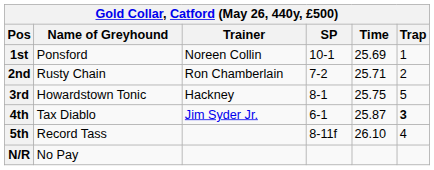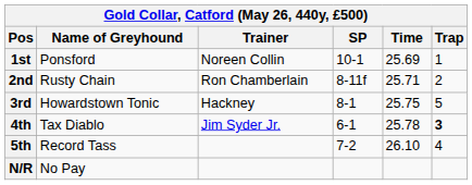 <table class="wikitable">
 <tr>
 <th colspan="6"><a href='#'>Gold Collar</a>, <a href='#'>Catford</a> (May 26, 440y, £500)</th>
 </tr>
 <tr>
 <th width=30>Pos</th>
 <th width=180>Name of Greyhound</th>
 <th width=150>Trainer</th>
 <th width=50>SP</th>
 <th width=50>Time</th>
 <th width=30>Trap</th>
 </tr>
 <tr>
 <th>1st</th>
 <td>Ponsford</td>
 <td>Noreen Collin</td>
 <td>10-1</td>
 <td>25.69</td>
 <td>1</td>
 </tr>
 <tr>
 <th>2nd</th>
 <td>Rusty Chain</td>
 <td>Ron Chamberlain</td>
-<td>7-2</td>
+<td>8-11f</td>
 <td>25.71</td>
 <td>2</td>
 </tr>
 <tr>
 <th>3rd</th>
 <td>Howardstown Tonic</td>
 <td>Hackney</td>
 <td>8-1</td>
 <td>25.75</td>
 <td>5</td>
 </tr>
 <tr>
 <th>4th</th>
 <td>Tax Diablo</td>
 <td><a href='#'>Jim Syder Jr.</a></td>
 <td>6-1</td>
-<td>25.87</td>
+<td>25.78</td>
 <td><strong>3</strong></td>
 </tr>
 <tr>
 <th>5th</th>
 <td>Record Tass</td>
 <td></td>
-<td>8-11f</td>
+<td>7-2</td>
 <td>26.10</td>
 <td>4</td>
 </tr>
 <tr>
 <th>N/R</th>
 <td>No Pay</td>
 <td></td>
 <td></td>
 <td></td>
 <td></td>
 </tr>
 </table>
